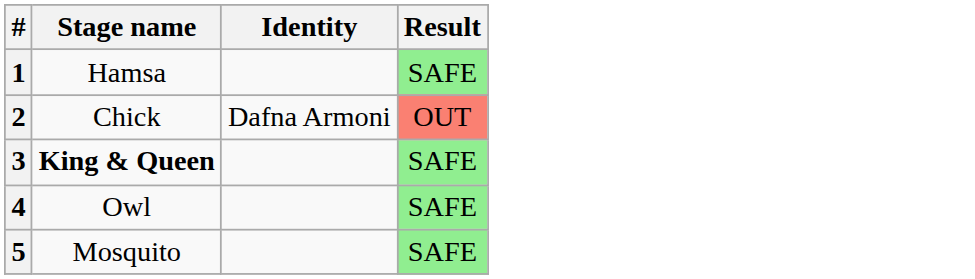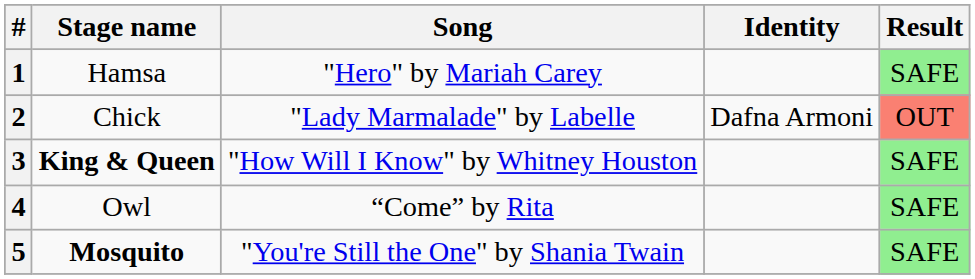 <table class="wikitable plainrowheaders" style="text-align: center;">
 <tr>
 <th>#</th>
 <th>Stage name</th>
+<th>Song</th>
 <th>Identity</th>
 <th>Result</th>
 </tr>
 <tr>
 <th>1</th>
 <td>Hamsa</td>
+<td>"<a href='#'>Hero</a>" by <a href='#'>Mariah Carey</a></td>
 <td></td>
 <td bgcolor="lightgreen">SAFE</td>
 </tr>
 <tr>
 <th>2</th>
 <td>Chick</td>
+<td>"<a href='#'>Lady Marmalade</a>" by <a href='#'>Labelle</a></td>
 <td>Dafna Armoni</td>
 <td bgcolor="salmon">OUT</td>
 </tr>
 <tr>
 <th>3</th>
 <td><strong>King & Queen</strong></td>
+<td>"<a href='#'>How Will I Know</a>" by <a href='#'>Whitney Houston</a></td>
 <td></td>
 <td bgcolor="lightgreen">SAFE</td>
 </tr>
 <tr>
 <th>4</th>
 <td>Owl</td>
+<td>“Come” by <a href='#'>Rita</a></td>
 <td></td>
 <td bgcolor="lightgreen">SAFE</td>
 </tr>
 <tr>
 <th>5</th>
-<td>Mosquito</td>
+<td><strong>Mosquito</strong></td>
+<td>"<a href='#'>You're Still the One</a>" by <a href='#'>Shania Twain</a></td>
 <td></td>
 <td bgcolor="lightgreen">SAFE</td>
 </tr>
 </table>
